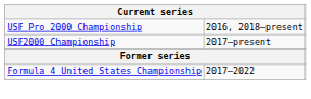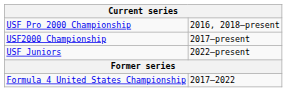 <table class="wikitable" border="1" style="font-size:85%;">
 <tr>
 <th colspan="2">Current series</th>
 </tr>
 <tr>
 <td><a href='#'>USF Pro 2000 Championship</a></td>
 <td>2016, 2018–present</td>
 </tr>
 <tr>
 <td><a href='#'>USF2000 Championship</a></td>
 <td>2017–present</td>
 </tr>
 <tr>
+<td><a href='#'>USF Juniors</a></td>
+<td>2022–present</td>
+</tr>
+<tr>
 <th colspan="2">Former series</th>
 </tr>
 <tr>
 <td><a href='#'>Formula 4 United States Championship</a></td>
 <td>2017–2022</td>
 </tr>
 </table>
